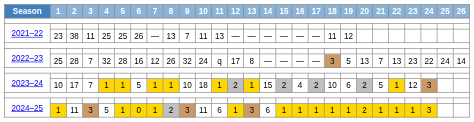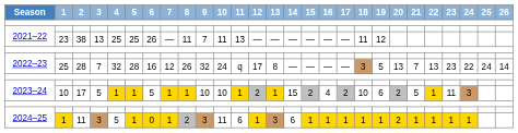 <table cellpadding="4" border="1" style="font-size:82%; line-height:13px; border:grey solid 1px; border-collapse:collapse;">
 <tr style="background:#ccc; text-align:center; color:white">
 <td style="background:#4180be;" width="65px"><strong>Season</strong></td>
 <td style="background:#8CB2D8;" width="17px"><strong>1</strong></td>
 <td style="background:#8CB2D8;" width="17px"><strong>2</strong></td>
 <td style="background:#8CB2D8;" width="17px"><strong>3</strong></td>
 <td style="background:#8CB2D8;" width="17px"><strong>4</strong></td>
 <td style="background:#8CB2D8;" width="17px"><strong>5</strong></td>
 <td style="background:#8CB2D8;" width="17px"><strong>6</strong></td>
 <td style="background:#8CB2D8;" width="17px"><strong>7</strong></td>
 <td style="background:#8CB2D8;" width="17px"><strong>8</strong></td>
 <td style="background:#8CB2D8;" width="17px"><strong>9</strong></td>
 <td style="background:#8CB2D8;" width="17px"><strong>10</strong></td>
 <td style="background:#8CB2D8;" width="17px"><strong>11</strong></td>
 <td style="background:#8CB2D8;" width="17px"><strong>12</strong></td>
 <td style="background:#8CB2D8;" width="17px"><strong>13</strong></td>
 <td style="background:#8CB2D8;" width="17px"><strong>14</strong></td>
 <td style="background:#8CB2D8;" width="17px"><strong>15</strong></td>
 <td style="background:#8CB2D8;" width="17px"><strong>16</strong></td>
 <td style="background:#8CB2D8;" width="17px"><strong>17</strong></td>
 <td style="background:#8CB2D8;" width="17px"><strong>18</strong></td>
 <td style="background:#8CB2D8;" width="17px"><strong>19</strong></td>
 <td style="background:#8CB2D8;" width="17px"><strong>20</strong></td>
 <td style="background:#8CB2D8;" width="17px"><strong>21</strong></td>
 <td style="background:#8CB2D8;" width="17px"><strong>22</strong></td>
 <td style="background:#8CB2D8;" width="17px"><strong>23</strong></td>
 <td style="background:#8CB2D8;" width="17px"><strong>24</strong></td>
 <td style="background:#8CB2D8;" width="17px"><strong>25</strong></td>
 <td style="background:#8CB2D8;" width="17px"><strong>26</strong></td>
 </tr>
 <tr>
 <td colspan="27"></td>
 </tr>
 <tr align=center>
 <td rowspan=2><a href='#'>2021–22</a></td>
 <th></th>
 <th></th>
 <th></th>
 <th></th>
 <th></th>
 <th></th>
 <th></th>
 <th></th>
 <th></th>
 <th></th>
 <th></th>
 <th></th>
 <th></th>
 <th></th>
 <th></th>
 <th></th>
 <th></th>
 <th></th>
 <th></th>
 <th></th>
 <th></th>
 <th></th>
 <th></th>
 <th></th>
 <th></th>
 <th></th>
 </tr>
 <tr align=center>
 <td>23</td>
 <td>38</td>
-<td>11</td>
+<td>13</td>
 <td>25</td>
 <td>25</td>
 <td>26</td>
 <td>—</td>
-<td>13</td>
+<td>11</td>
 <td>7</td>
 <td>11</td>
 <td>13</td>
 <td>—</td>
 <td>—</td>
 <td>—</td>
 <td>—</td>
 <td>—</td>
 <td>—</td>
 <td>11</td>
 <td>12</td>
 <td></td>
 <td></td>
 <td></td>
 <td></td>
 <td></td>
 <td></td>
 <td></td>
 </tr>
 <tr>
 <td colspan=27></td>
 </tr>
 <tr align=center>
 <td rowspan=2><a href='#'>2022–23</a></td>
 <th></th>
 <th></th>
 <th></th>
 <th></th>
 <th></th>
 <th></th>
 <th></th>
 <th></th>
 <th></th>
 <th></th>
 <th></th>
 <th></th>
 <th></th>
 <th></th>
 <th></th>
 <th></th>
 <th></th>
 <th></th>
 <th></th>
 <th></th>
 <th></th>
 <th></th>
 <th></th>
 <th></th>
 <th></th>
 <th></th>
 </tr>
 <tr align=center>
 <td>25</td>
 <td>28</td>
 <td>7</td>
 <td>32</td>
 <td>28</td>
 <td>16</td>
 <td>12</td>
 <td>26</td>
 <td>32</td>
 <td>24</td>
 <td>q</td>
 <td>17</td>
 <td>8</td>
 <td>—</td>
 <td>—</td>
 <td>—</td>
 <td>—</td>
 <td bgcolor=#CC9966>3</td>
 <td>5</td>
 <td>13</td>
 <td>7</td>
 <td>13</td>
 <td>23</td>
 <td>22</td>
 <td>24</td>
 <td>14</td>
 </tr>
 <tr>
 <td colspan=27></td>
 </tr>
 <tr align=center>
 <td rowspan=2><a href='#'>2023–24</a></td>
 <th></th>
 <th></th>
 <th></th>
 <th></th>
 <th></th>
 <th></th>
 <th></th>
 <th></th>
 <th></th>
 <th></th>
 <th></th>
 <th></th>
 <th></th>
 <th></th>
 <th></th>
 <th></th>
 <th></th>
 <th></th>
 <th></th>
 <th></th>
 <th></th>
 <th></th>
 <th></th>
 <th></th>
 <th></th>
 <th></th>
 </tr>
 <tr align=center>
 <td>10</td>
 <td>17</td>
-<td>7</td>
+<td>5</td>
 <td bgcolor=gold>1</td>
 <td bgcolor=gold>1</td>
 <td>5</td>
 <td bgcolor=gold>1</td>
 <td bgcolor=gold>1</td>
 <td>10</td>
-<td>18</td>
+<td>10</td>
 <td bgcolor=gold>1</td>
 <td bgcolor=silver>2</td>
 <td bgcolor=gold>1</td>
 <td>15</td>
 <td bgcolor=silver>2</td>
 <td>4</td>
 <td bgcolor=silver>2</td>
 <td>10</td>
 <td>6</td>
 <td bgcolor=silver>2</td>
 <td>5</td>
 <td bgcolor=gold>1</td>
-<td>12</td>
+<td>11</td>
 <td bgcolor=#CC9966>3</td>
 <td></td>
 <td></td>
 </tr>
 <tr>
 <td colspan=27></td>
 </tr>
 <tr align=center>
 <td rowspan=2><a href='#'>2024–25</a></td>
 <th></th>
 <th></th>
 <th></th>
 <th></th>
 <th></th>
 <th></th>
 <th></th>
 <th></th>
 <th></th>
 <th></th>
 <th></th>
 <th></th>
 <th></th>
 <th></th>
 <th></th>
 <th></th>
 <th></th>
 <th></th>
 <th></th>
 <th></th>
 <th></th>
 <th></th>
 <th></th>
 <th></th>
 <th></th>
 <th></th>
 </tr>
 <tr align=center>
 <td bgcolor=gold>1</td>
 <td>11</td>
 <td bgcolor=#CC9966>3</td>
 <td>5</td>
 <td bgcolor=gold>1</td>
 <td bgcolor=gold>0</td>
 <td bgcolor=gold>1</td>
 <td bgcolor=silver>2</td>
 <td bgcolor=#CC9966>3</td>
 <td>11</td>
 <td>6</td>
 <td bgcolor=gold>1</td>
 <td bgcolor=#CC9966>3</td>
 <td>6</td>
 <td bgcolor=gold>1</td>
 <td bgcolor=gold>1</td>
 <td bgcolor=gold>1</td>
 <td bgcolor=gold>1</td>
 <td bgcolor=gold>1</td>
 <td bgcolor=gold>2</td>
 <td bgcolor=gold>1</td>
 <td bgcolor=gold>1</td>
 <td bgcolor=gold>1</td>
-<td bgcolor=gold>3</td>
+<td bgcolor=gold>1</td>
 <td></td>
 </tr>
 </table>
